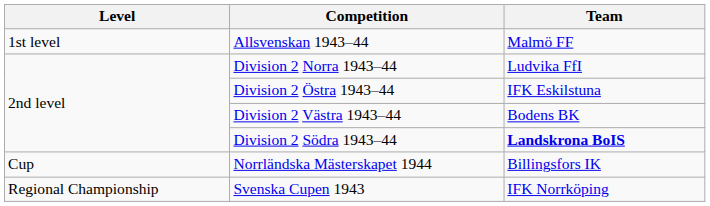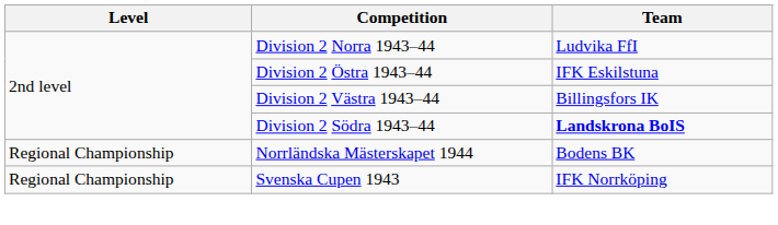 <table class="wikitable" style="text-align: left;">
 <tr>
 <th style="width: 225px;">Level</th>
 <th style="width: 275px;">Competition</th>
 <th style="width: 200px;">Team</th>
-</tr>
-<tr>
-<td>1st level</td>
-<td><a href='#'>Allsvenskan</a> 1943–44</td>
-<td><a href='#'>Malmö FF</a></td>
 </tr>
 <tr>
 <td rowspan=4>2nd level</td>
 <td><a href='#'>Division 2</a> <a href='#'>Norra</a> 1943–44</td>
 <td><a href='#'>Ludvika FfI</a></td>
 </tr>
 <tr>
 <td><a href='#'>Division 2</a> <a href='#'>Östra</a> 1943–44</td>
 <td><a href='#'>IFK Eskilstuna</a></td>
 </tr>
 <tr>
 <td><a href='#'>Division 2</a> <a href='#'>Västra</a> 1943–44</td>
-<td><a href='#'>Bodens BK</a></td>
+<td><a href='#'>Billingsfors IK</a></td>
 </tr>
 <tr>
 <td><a href='#'>Division 2</a> <a href='#'>Södra</a> 1943–44</td>
 <td><strong><a href='#'>Landskrona BoIS</a></strong></td>
 </tr>
 <tr>
-<td>Cup</td>
+<td>Regional Championship</td>
 <td><a href='#'>Norrländska Mästerskapet</a> 1944</td>
-<td><a href='#'>Billingsfors IK</a></td>
+<td><a href='#'>Bodens BK</a></td>
 </tr>
 <tr>
 <td>Regional Championship</td>
 <td><a href='#'>Svenska Cupen</a> 1943</td>
 <td><a href='#'>IFK Norrköping</a></td>
 </tr>
 </table>
